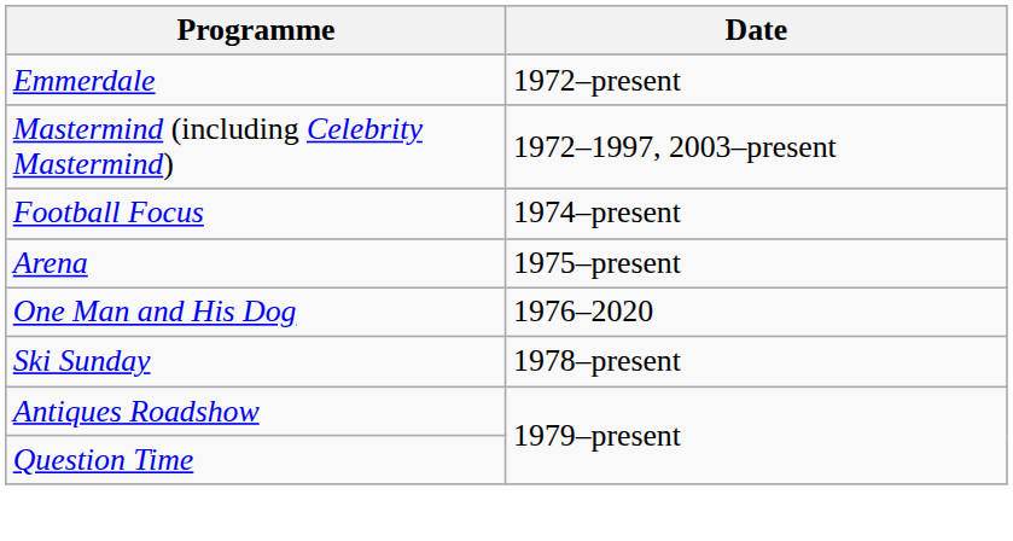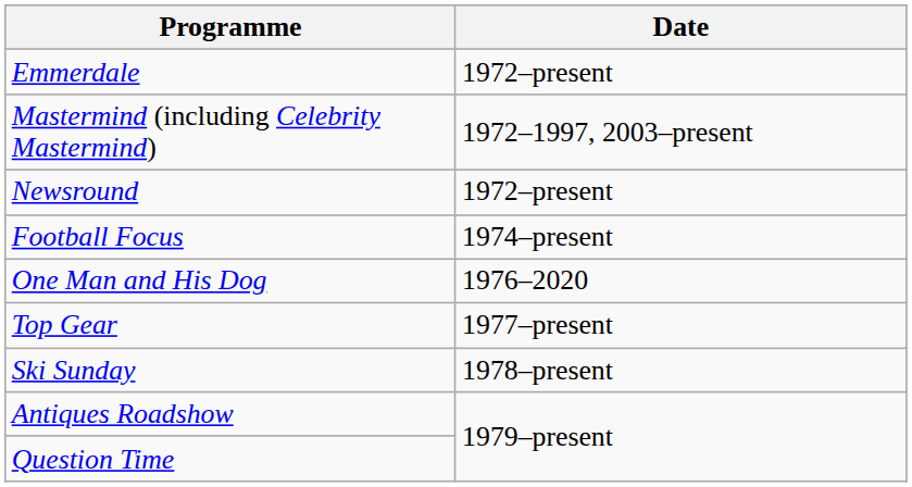 <table class="wikitable">
 <tr>
 <th width=250>Programme</th>
 <th width=250>Date</th>
 </tr>
 <tr>
 <td><em><a href='#'>Emmerdale</a></em></td>
 <td>1972–present</td>
 </tr>
 <tr>
 <td><em><a href='#'>Mastermind</a></em> (including <em><a href='#'>Celebrity Mastermind</a></em>)</td>
 <td>1972–1997, 2003–present</td>
 </tr>
 <tr>
+<td><em><a href='#'>Newsround</a></em></td>
+<td>1972–present</td>
+</tr>
+<tr>
 <td><em><a href='#'>Football Focus</a></em></td>
 <td>1974–present</td>
 </tr>
 <tr>
-<td><em><a href='#'>Arena</a></em></td>
-<td>1975–present</td>
+<td><em><a href='#'>One Man and His Dog</a></em></td>
+<td>1976–2020</td>
 </tr>
 <tr>
-<td><em><a href='#'>One Man and His Dog</a></em></td>
-<td>1976–2020</td>
+<td><em><a href='#'>Top Gear</a></em></td>
+<td>1977–present</td>
 </tr>
 <tr>
 <td><em><a href='#'>Ski Sunday</a></em></td>
 <td>1978–present</td>
 </tr>
 <tr>
 <td><em><a href='#'>Antiques Roadshow</a></em></td>
 <td rowspan="2">1979–present</td>
 </tr>
 <tr>
 <td><em><a href='#'>Question Time</a></em></td>
 </tr>
 </table>
